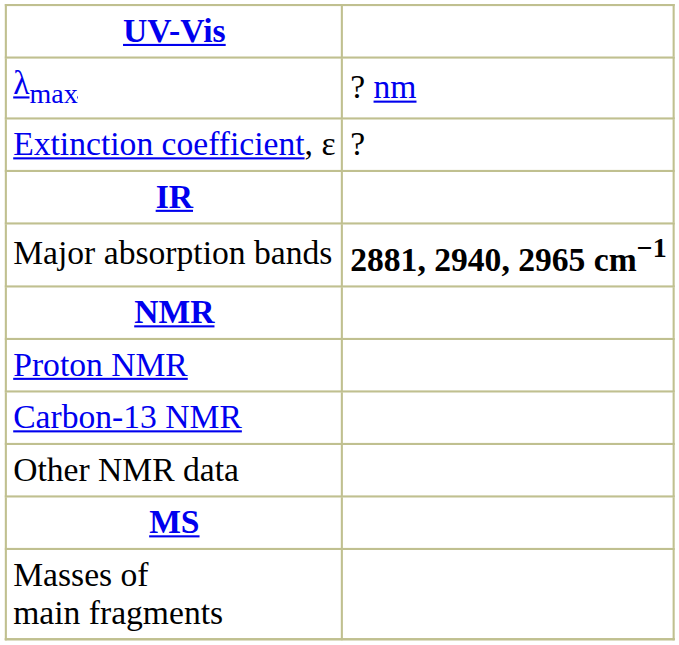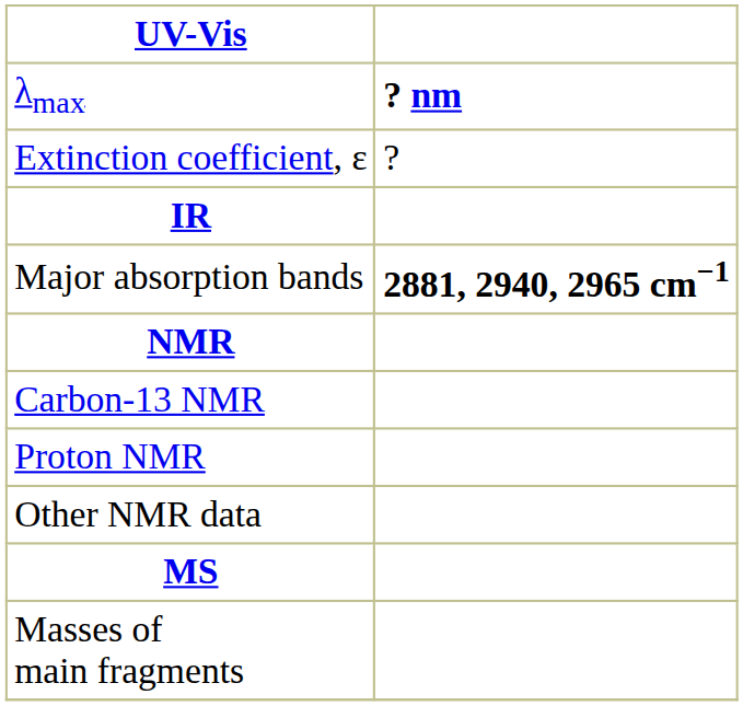 <table border="1" cellspacing="0" cellpadding="3" style="margin: 0 0 0 0.5em; background: #FFFFFF; border-collapse: collapse; border-color: #C0C090;">
 <tr>
 <th><a href='#'>UV-Vis</a></th>
 </tr>
 <tr>
 <td><a href='#'>λ<sub>max</sub></a></td>
-<td>? <a href='#'>nm</a></td>
+<td><strong>? <a href='#'>nm</a></strong></td>
 </tr>
 <tr>
 <td><a href='#'>Extinction coefficient</a>, ε</td>
 <td>?</td>
 </tr>
 <tr>
 <th><a href='#'>IR</a></th>
 </tr>
 <tr>
 <td>Major absorption bands</td>
 <td><strong>2881, 2940, 2965 cm<sup>−1</sup> </strong></td>
 </tr>
 <tr>
 <th><a href='#'>NMR</a></th>
 </tr>
 <tr>
-<td><a href='#'>Proton NMR</a> </td>
+<td><a href='#'>Carbon-13 NMR</a> </td>
 <td> </td>
 </tr>
 <tr>
-<td><a href='#'>Carbon-13 NMR</a> </td>
+<td><a href='#'>Proton NMR</a> </td>
 <td> </td>
 </tr>
 <tr>
 <td>Other NMR data </td>
 <td> </td>
 </tr>
 <tr>
 <th><a href='#'>MS</a></th>
 </tr>
 <tr>
 <td>Masses of <br>main fragments</td>
 <td>  </td>
 </tr>
 <tr>
 </tr>
 </table>
